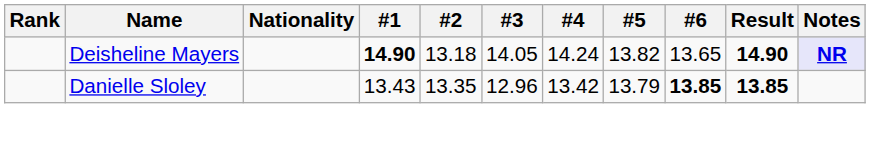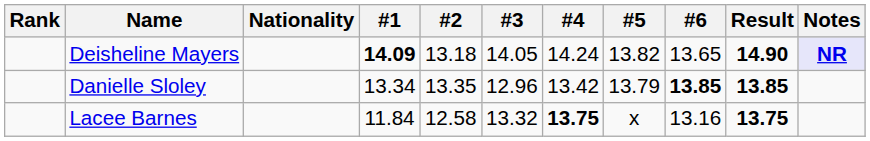 <table class="wikitable sortable" style="text-align:center">
 <tr>
 <th>Rank</th>
 <th>Name</th>
 <th>Nationality</th>
 <th>#1</th>
 <th>#2</th>
 <th>#3</th>
 <th>#4</th>
 <th>#5</th>
 <th>#6</th>
 <th>Result</th>
 <th>Notes</th>
 </tr>
 <tr>
 <td></td>
 <td align=left><a href='#'>Deisheline Mayers</a></td>
 <td align=left></td>
-<td><strong>14.90</strong></td>
+<td><strong>14.09</strong></td>
 <td>13.18</td>
 <td>14.05</td>
 <td>14.24</td>
 <td>13.82</td>
 <td>13.65</td>
 <td><strong>14.90</strong></td>
 <td style="background: lavender;"><strong><a href='#'>NR</a></strong></td>
 </tr>
 <tr>
 <td></td>
 <td align=left><a href='#'>Danielle Sloley</a></td>
 <td align=left></td>
-<td>13.43</td>
+<td>13.34</td>
 <td>13.35</td>
 <td>12.96</td>
 <td>13.42</td>
 <td>13.79</td>
 <td><strong>13.85</strong></td>
 <td><strong>13.85</strong></td>
 <td></td>
 </tr>
+<tr>
+<td></td>
+<td align=left><a href='#'>Lacee Barnes</a></td>
+<td align=left></td>
+<td>11.84</td>
+<td>12.58</td>
+<td>13.32</td>
+<td><strong>13.75</strong></td>
+<td>x</td>
+<td>13.16</td>
+<td><strong>13.75</strong></td>
+<td></td>
+</tr>
 </table>
